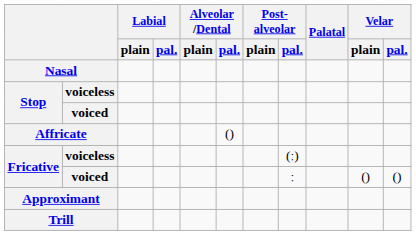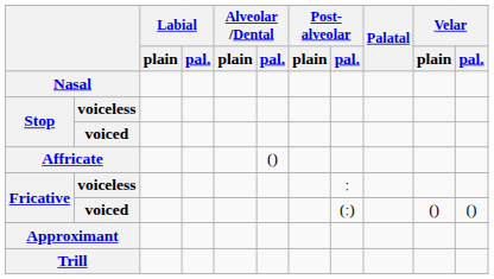 <table class="wikitable" style="text-align: center;">
 <tr style="font-size: 90%;">
 <th colspan="2" rowspan="2"></th>
 <th colspan="2"><a href='#'>Labial</a></th>
 <th colspan="2"><a href='#'>Alveolar</a><br>/<a href='#'>Dental</a></th>
 <th colspan="2"><a href='#'>Post-<br>alveolar</a></th>
 <th rowspan="2"><a href='#'>Palatal</a></th>
 <th colspan="2"><a href='#'>Velar</a></th>
 </tr>
 <tr>
 <th>plain</th>
 <th><a href='#'>pal.</a></th>
 <th>plain</th>
 <th><a href='#'>pal.</a></th>
 <th>plain</th>
 <th><a href='#'>pal.</a></th>
 <th>plain</th>
 <th><a href='#'>pal.</a></th>
 </tr>
 <tr>
 <th colspan="2"><a href='#'>Nasal</a></th>
 <td></td>
 <td></td>
 <td></td>
 <td></td>
 <td></td>
 <td></td>
 <td></td>
 <td></td>
 <td></td>
 </tr>
 <tr>
 <th rowspan="2"><a href='#'>Stop</a></th>
 <th>voiceless</th>
 <td></td>
 <td></td>
 <td></td>
 <td></td>
 <td></td>
 <td></td>
 <td></td>
 <td></td>
 <td></td>
 </tr>
 <tr>
 <th>voiced</th>
 <td></td>
 <td></td>
 <td></td>
 <td></td>
 <td></td>
 <td></td>
 <td></td>
 <td></td>
 <td></td>
 </tr>
 <tr>
 <th colspan="2"><a href='#'>Affricate</a></th>
 <td></td>
 <td></td>
 <td></td>
 <td>()</td>
 <td></td>
 <td></td>
 <td></td>
 <td></td>
 <td></td>
 </tr>
 <tr>
 <th rowspan="2"><a href='#'>Fricative</a></th>
 <th>voiceless</th>
 <td></td>
 <td></td>
 <td></td>
 <td></td>
 <td></td>
-<td>(ː)</td>
+<td>ː</td>
 <td></td>
 <td></td>
 <td></td>
 </tr>
 <tr>
 <th>voiced</th>
 <td></td>
 <td></td>
 <td></td>
 <td></td>
 <td></td>
-<td>ː</td>
+<td>(ː)</td>
 <td></td>
 <td>()</td>
 <td>()</td>
 </tr>
 <tr>
 <th colspan="2"><a href='#'>Approximant</a></th>
 <td></td>
 <td></td>
 <td></td>
 <td></td>
 <td></td>
 <td></td>
 <td></td>
 <td></td>
 <td></td>
 </tr>
 <tr>
 <th colspan="2"><a href='#'>Trill</a></th>
 <td></td>
 <td></td>
 <td></td>
 <td></td>
 <td></td>
 <td></td>
 <td></td>
 <td></td>
 <td></td>
 </tr>
 </table>
